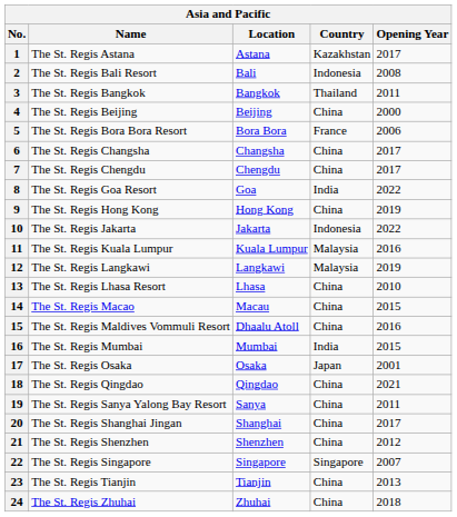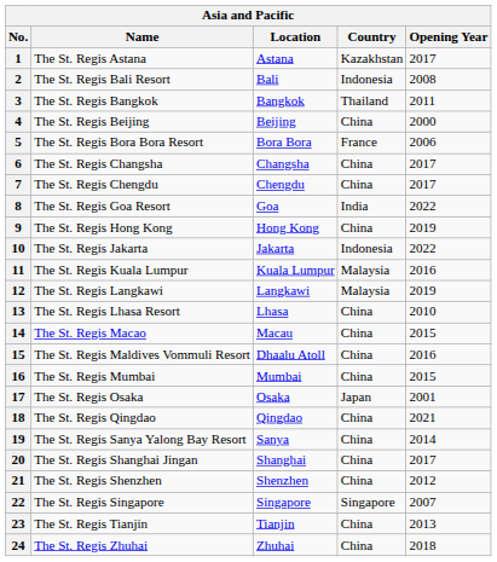 <table class="wikitable sortable">
 <tr>
 <th colspan="6">Asia and Pacific</th>
 </tr>
 <tr>
 <th>No.</th>
 <th>Name</th>
 <th>Location</th>
 <th>Country</th>
 <th>Opening Year</th>
 </tr>
 <tr>
 <th>1</th>
 <td>The St. Regis Astana</td>
 <td><a href='#'>Astana</a></td>
 <td>Kazakhstan</td>
 <td>2017</td>
 </tr>
 <tr>
 <th>2</th>
 <td>The St. Regis Bali Resort</td>
 <td><a href='#'>Bali</a></td>
 <td>Indonesia</td>
 <td>2008</td>
 </tr>
 <tr>
 <th>3</th>
 <td>The St. Regis Bangkok</td>
 <td><a href='#'>Bangkok</a></td>
 <td>Thailand</td>
 <td>2011</td>
 </tr>
 <tr>
 <th>4</th>
 <td>The St. Regis Beijing</td>
 <td><a href='#'>Beijing</a></td>
 <td>China</td>
 <td>2000</td>
 </tr>
 <tr>
 <th>5</th>
 <td>The St. Regis Bora Bora Resort</td>
 <td><a href='#'>Bora Bora</a></td>
 <td>France</td>
 <td>2006</td>
 </tr>
 <tr>
 <th>6</th>
 <td>The St. Regis Changsha</td>
 <td><a href='#'>Changsha</a></td>
 <td>China</td>
 <td>2017</td>
 </tr>
 <tr>
 <th>7</th>
 <td>The St. Regis Chengdu</td>
 <td><a href='#'>Chengdu</a></td>
 <td>China</td>
 <td>2017</td>
 </tr>
 <tr>
 <th>8</th>
 <td>The St. Regis Goa Resort</td>
 <td><a href='#'>Goa</a></td>
 <td>India</td>
 <td>2022</td>
 </tr>
 <tr>
 <th>9</th>
 <td>The St. Regis Hong Kong</td>
 <td><a href='#'>Hong Kong</a></td>
 <td>China</td>
 <td>2019</td>
 </tr>
 <tr>
 <th>10</th>
 <td>The St. Regis Jakarta</td>
 <td><a href='#'>Jakarta</a></td>
 <td>Indonesia</td>
 <td>2022</td>
 </tr>
 <tr>
 <th>11</th>
 <td>The St. Regis Kuala Lumpur</td>
 <td><a href='#'>Kuala Lumpur</a></td>
 <td>Malaysia</td>
 <td>2016</td>
 </tr>
 <tr>
 <th>12</th>
 <td>The St. Regis Langkawi</td>
 <td><a href='#'>Langkawi</a></td>
 <td>Malaysia</td>
 <td>2019</td>
 </tr>
 <tr>
 <th>13</th>
 <td>The St. Regis Lhasa Resort</td>
 <td><a href='#'>Lhasa</a></td>
 <td>China</td>
 <td>2010</td>
 </tr>
 <tr>
 <th>14</th>
 <td><a href='#'>The St. Regis Macao</a></td>
 <td><a href='#'>Macau</a></td>
 <td>China</td>
 <td>2015</td>
 </tr>
 <tr>
 <th>15</th>
 <td>The St. Regis Maldives Vommuli Resort</td>
 <td><a href='#'>Dhaalu Atoll</a></td>
 <td>China</td>
 <td>2016</td>
 </tr>
 <tr>
 <th>16</th>
 <td>The St. Regis Mumbai</td>
 <td><a href='#'>Mumbai</a></td>
-<td>India</td>
+<td>China</td>
 <td>2015</td>
 </tr>
 <tr>
 <th>17</th>
 <td>The St. Regis Osaka</td>
 <td><a href='#'>Osaka</a></td>
 <td>Japan</td>
 <td>2001</td>
 </tr>
 <tr>
 <th>18</th>
 <td>The St. Regis Qingdao</td>
 <td><a href='#'>Qingdao</a></td>
 <td>China</td>
 <td>2021</td>
 </tr>
 <tr>
 <th>19</th>
 <td>The St. Regis Sanya Yalong Bay Resort</td>
 <td><a href='#'>Sanya</a></td>
 <td>China</td>
-<td>2011</td>
+<td>2014</td>
 </tr>
 <tr>
 <th>20</th>
 <td>The St. Regis Shanghai Jingan</td>
 <td><a href='#'>Shanghai</a></td>
 <td>China</td>
 <td>2017</td>
 </tr>
 <tr>
 <th>21</th>
 <td>The St. Regis Shenzhen</td>
 <td><a href='#'>Shenzhen</a></td>
 <td>China</td>
 <td>2012</td>
 </tr>
 <tr>
 <th>22</th>
 <td>The St. Regis Singapore</td>
 <td><a href='#'>Singapore</a></td>
 <td>Singapore</td>
 <td>2007</td>
 </tr>
 <tr>
 <th>23</th>
 <td>The St. Regis Tianjin</td>
 <td><a href='#'>Tianjin</a></td>
 <td>China</td>
 <td>2013</td>
 </tr>
 <tr>
 <th>24</th>
 <td><a href='#'>The St. Regis Zhuhai</a></td>
 <td><a href='#'>Zhuhai</a></td>
 <td>China</td>
 <td>2018</td>
 </tr>
 </table>
